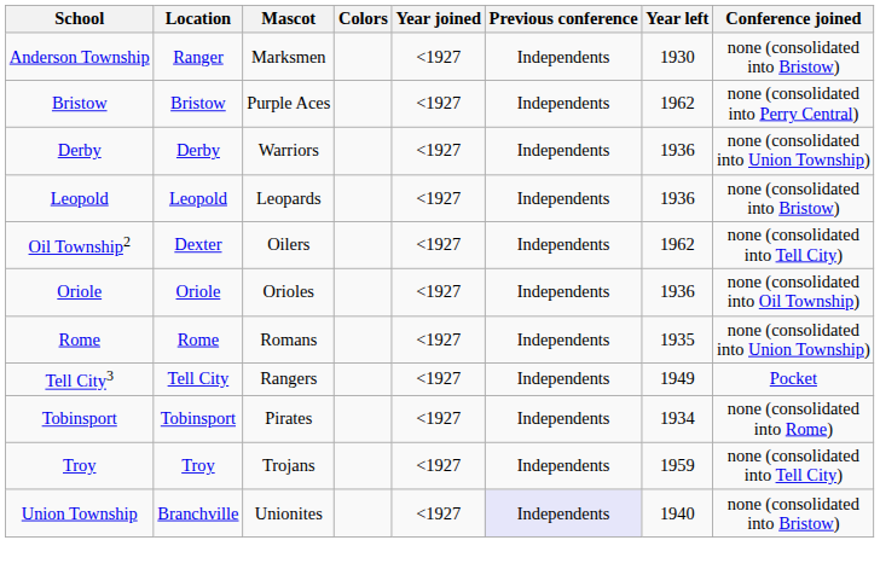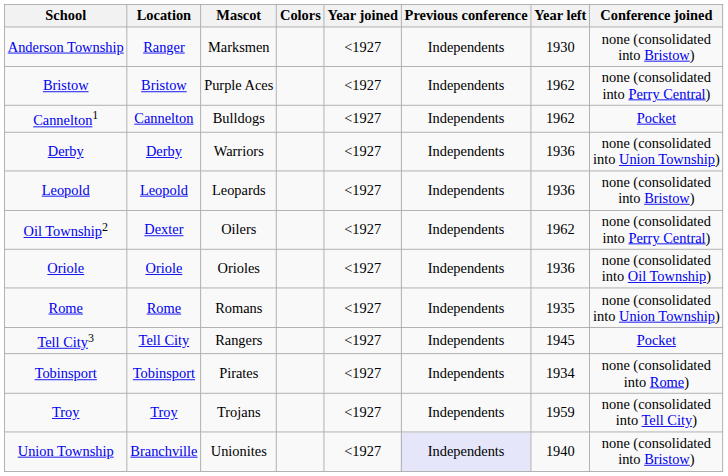 <table class="wikitable" style="text-align:center;">
 <tr>
 <th>School</th>
 <th>Location</th>
 <th>Mascot</th>
 <th>Colors</th>
 <th>Year joined</th>
 <th>Previous conference</th>
 <th>Year left</th>
 <th>Conference joined</th>
 </tr>
 <tr>
 <td><a href='#'>Anderson Township</a></td>
 <td><a href='#'>Ranger</a></td>
 <td>Marksmen</td>
 <td> </td>
 <td><1927</td>
 <td>Independents</td>
 <td>1930</td>
 <td>none (consolidated<br>into <a href='#'>Bristow</a>)</td>
 </tr>
 <tr>
 <td><a href='#'>Bristow</a></td>
 <td><a href='#'>Bristow</a></td>
 <td>Purple Aces</td>
 <td> </td>
 <td><1927</td>
 <td>Independents</td>
 <td>1962</td>
 <td>none (consolidated<br>into <a href='#'>Perry Central</a>)</td>
 </tr>
 <tr>
+<td><a href='#'>Cannelton</a><sup>1</sup></td>
+<td><a href='#'>Cannelton</a></td>
+<td>Bulldogs</td>
+<td> </td>
+<td><1927</td>
+<td>Independents</td>
+<td>1962</td>
+<td><a href='#'>Pocket</a></td>
+</tr>
+<tr>
 <td><a href='#'>Derby</a></td>
 <td><a href='#'>Derby</a></td>
 <td>Warriors</td>
 <td> </td>
 <td><1927</td>
 <td>Independents</td>
 <td>1936</td>
 <td>none (consolidated<br>into <a href='#'>Union Township</a>)</td>
 </tr>
 <tr>
 <td><a href='#'>Leopold</a></td>
 <td><a href='#'>Leopold</a></td>
 <td>Leopards</td>
 <td> </td>
 <td><1927</td>
 <td>Independents</td>
 <td>1936</td>
 <td>none (consolidated<br>into <a href='#'>Bristow</a>)</td>
 </tr>
 <tr>
 <td><a href='#'>Oil Township</a><sup>2</sup></td>
 <td><a href='#'>Dexter</a></td>
 <td>Oilers</td>
 <td> </td>
 <td><1927</td>
 <td>Independents</td>
 <td>1962</td>
-<td>none (consolidated<br>into <a href='#'>Tell City</a>)</td>
+<td>none (consolidated<br>into <a href='#'>Perry Central</a>)</td>
 </tr>
 <tr>
 <td><a href='#'>Oriole</a></td>
 <td><a href='#'>Oriole</a></td>
 <td>Orioles</td>
 <td> </td>
 <td><1927</td>
 <td>Independents</td>
 <td>1936</td>
 <td>none (consolidated<br>into <a href='#'>Oil Township</a>)</td>
 </tr>
 <tr>
 <td><a href='#'>Rome</a></td>
 <td><a href='#'>Rome</a></td>
 <td>Romans</td>
 <td> </td>
 <td><1927</td>
 <td>Independents</td>
 <td>1935</td>
 <td>none (consolidated<br>into <a href='#'>Union Township</a>)</td>
 </tr>
 <tr>
 <td><a href='#'>Tell City</a><sup>3</sup></td>
 <td><a href='#'>Tell City</a></td>
 <td>Rangers</td>
 <td> </td>
 <td><1927</td>
 <td>Independents</td>
-<td>1949</td>
+<td>1945</td>
 <td><a href='#'>Pocket</a></td>
 </tr>
 <tr>
 <td><a href='#'>Tobinsport</a></td>
 <td><a href='#'>Tobinsport</a></td>
 <td>Pirates</td>
 <td> </td>
 <td><1927</td>
 <td>Independents</td>
 <td>1934</td>
 <td>none (consolidated<br>into <a href='#'>Rome</a>)</td>
 </tr>
 <tr>
 <td><a href='#'>Troy</a></td>
 <td><a href='#'>Troy</a></td>
 <td>Trojans</td>
 <td> </td>
 <td><1927</td>
 <td>Independents</td>
 <td>1959</td>
 <td>none (consolidated<br>into <a href='#'>Tell City</a>)</td>
 </tr>
 <tr>
 <td><a href='#'>Union Township</a></td>
 <td><a href='#'>Branchville</a></td>
 <td>Unionites</td>
 <td> </td>
 <td><1927</td>
 <td style="background: lavender;">Independents</td>
 <td>1940</td>
 <td>none (consolidated<br>into <a href='#'>Bristow</a>)</td>
 </tr>
 </table>
